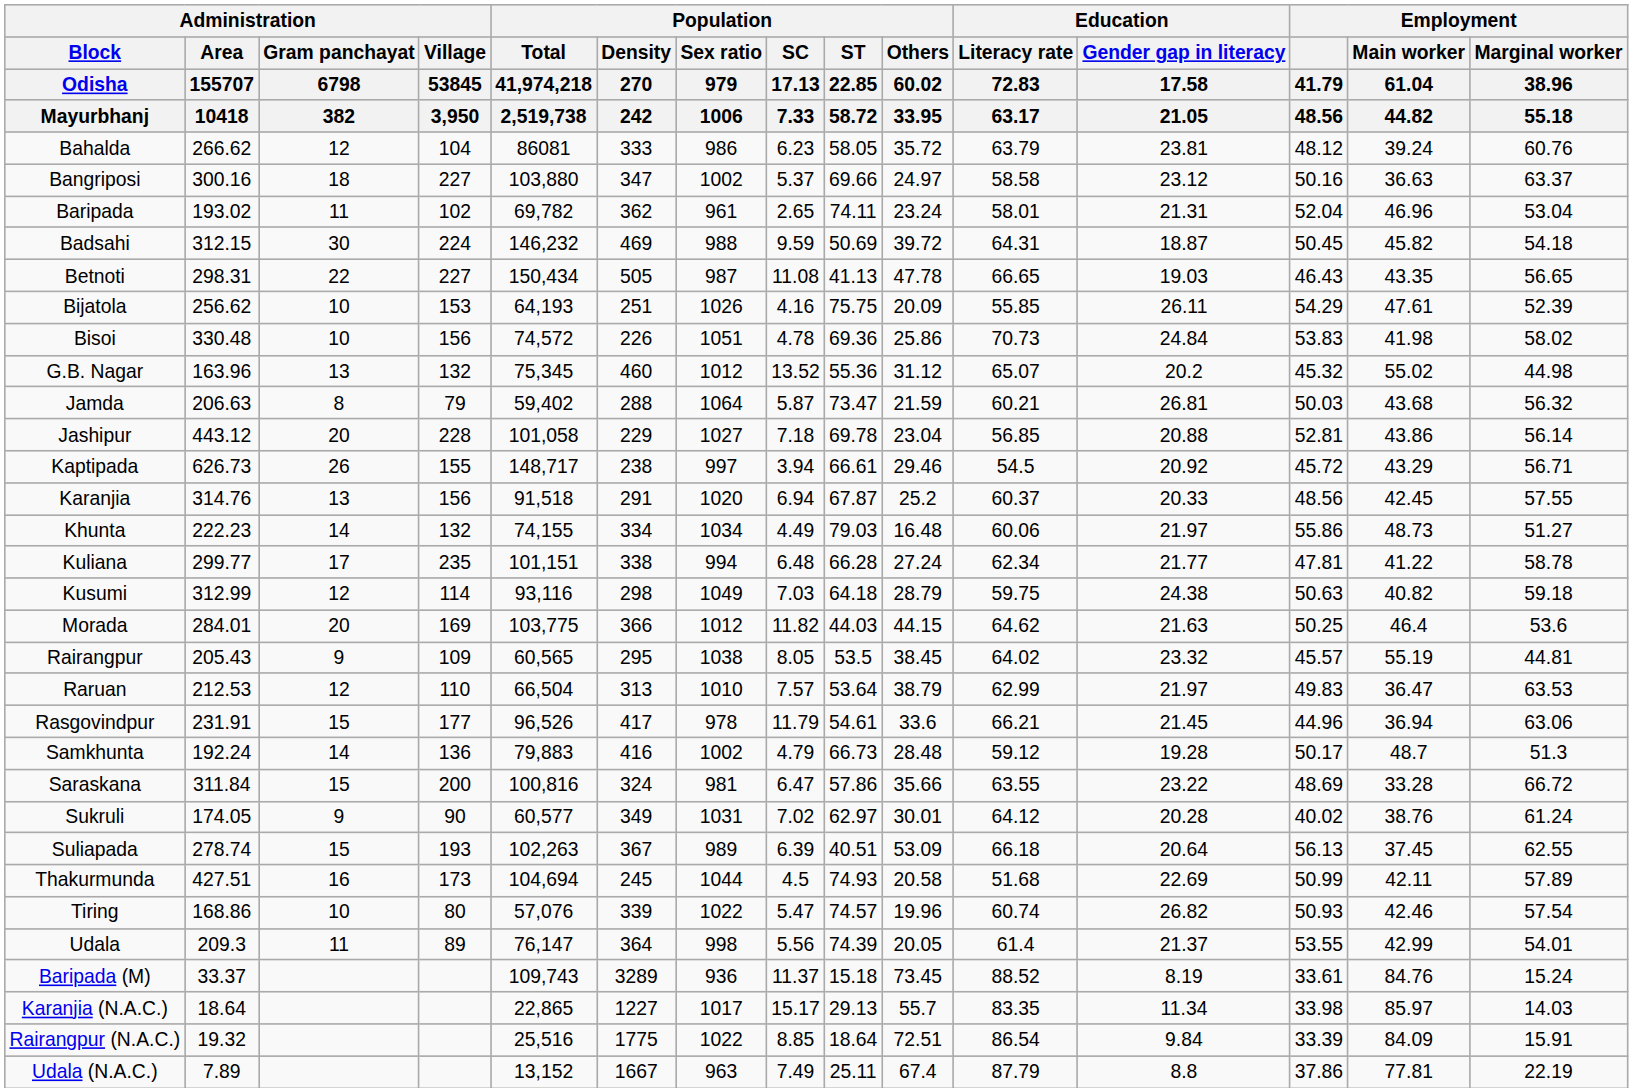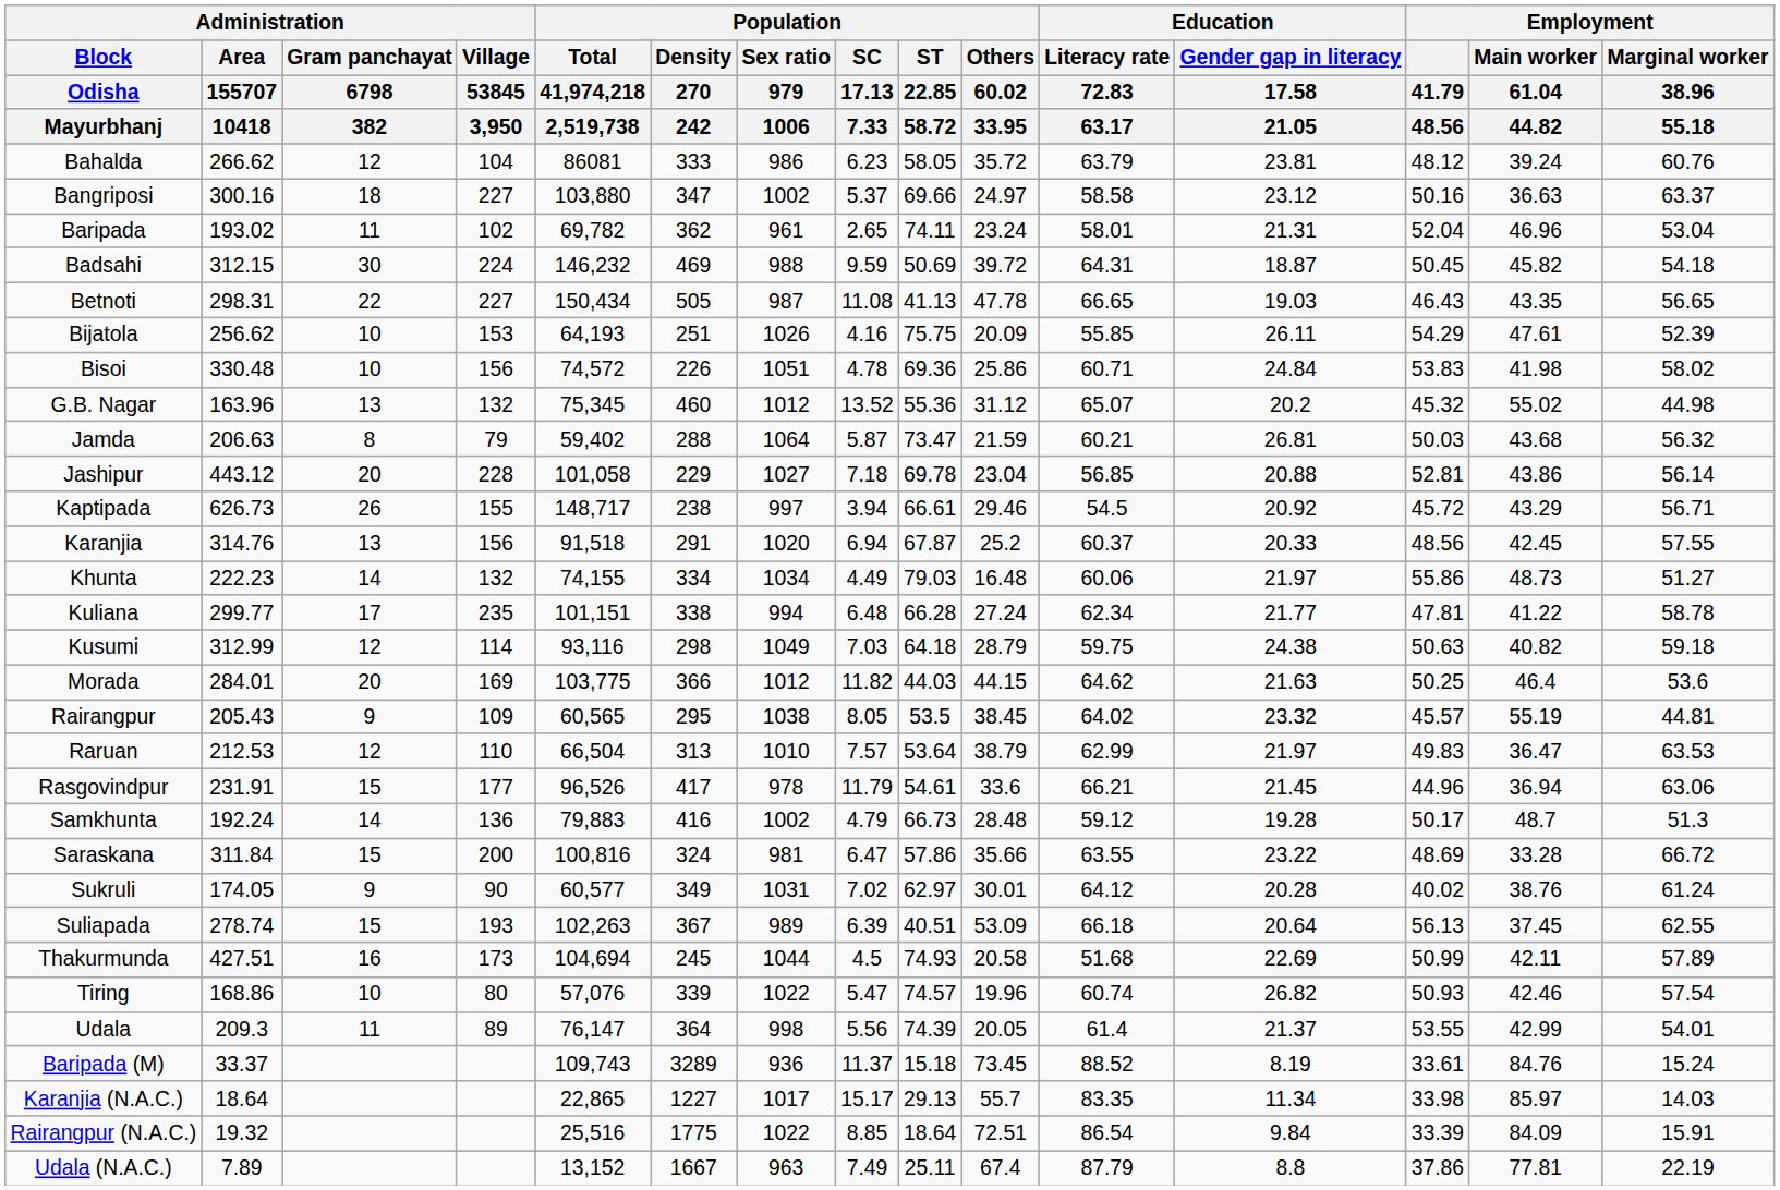 <table class="wikitable sortable static-row-numbers static-row-header-hash" style="text-align:center;font-size: 9pt">
 <tr>
 <th colspan="4">Administration</th>
 <th colspan="6">Population</th>
 <th colspan="2">Education</th>
 <th colspan="3">Employment</th>
 </tr>
 <tr>
 <th><a href='#'>Block</a></th>
 <th>Area </th>
 <th>Gram panchayat</th>
 <th>Village</th>
 <th>Total </th>
 <th>Density</th>
 <th>Sex ratio </th>
 <th>SC</th>
 <th>ST</th>
 <th>Others</th>
 <th>Literacy rate</th>
 <th><a href='#'>Gender gap in literacy</a></th>
 <th></th>
 <th>Main worker</th>
 <th>Marginal worker</th>
 </tr>
 <tr class="sorttop">
 <th><a href='#'>Odisha</a></th>
 <th>155707</th>
 <th>6798</th>
 <th>53845</th>
 <th>41,974,218</th>
 <th>270</th>
 <th>979</th>
 <th>17.13</th>
 <th>22.85</th>
 <th>60.02</th>
 <th>72.83</th>
 <th>17.58</th>
 <th>41.79</th>
 <th>61.04</th>
 <th>38.96</th>
 </tr>
 <tr class="sorttop">
 <th>Mayurbhanj</th>
 <th>10418</th>
 <th>382</th>
 <th>3,950</th>
 <th>2,519,738</th>
 <th>242</th>
 <th>1006</th>
 <th>7.33</th>
 <th>58.72</th>
 <th>33.95</th>
 <th>63.17</th>
 <th>21.05</th>
 <th>48.56</th>
 <th>44.82</th>
 <th>55.18</th>
 </tr>
 <tr>
 <td>Bahalda</td>
 <td>266.62</td>
 <td>12</td>
 <td>104</td>
 <td>86081</td>
 <td>333</td>
 <td>986</td>
 <td>6.23</td>
 <td>58.05</td>
 <td>35.72</td>
 <td>63.79</td>
 <td>23.81</td>
 <td>48.12</td>
 <td>39.24</td>
 <td>60.76</td>
 </tr>
 <tr>
 <td>Bangriposi</td>
 <td>300.16</td>
 <td>18</td>
 <td>227</td>
 <td>103,880</td>
 <td>347</td>
 <td>1002</td>
 <td>5.37</td>
 <td>69.66</td>
 <td>24.97</td>
 <td>58.58</td>
 <td>23.12</td>
 <td>50.16</td>
 <td>36.63</td>
 <td>63.37</td>
 </tr>
 <tr>
 <td>Baripada</td>
 <td>193.02</td>
 <td>11</td>
 <td>102</td>
 <td>69,782</td>
 <td>362</td>
 <td>961</td>
 <td>2.65</td>
 <td>74.11</td>
 <td>23.24</td>
 <td>58.01</td>
 <td>21.31</td>
 <td>52.04</td>
 <td>46.96</td>
 <td>53.04</td>
 </tr>
 <tr>
 <td>Badsahi</td>
 <td>312.15</td>
 <td>30</td>
 <td>224</td>
 <td>146,232</td>
 <td>469</td>
 <td>988</td>
 <td>9.59</td>
 <td>50.69</td>
 <td>39.72</td>
 <td>64.31</td>
 <td>18.87</td>
 <td>50.45</td>
 <td>45.82</td>
 <td>54.18</td>
 </tr>
 <tr>
 <td>Betnoti</td>
 <td>298.31</td>
 <td>22</td>
 <td>227</td>
 <td>150,434</td>
 <td>505</td>
 <td>987</td>
 <td>11.08</td>
 <td>41.13</td>
 <td>47.78</td>
 <td>66.65</td>
 <td>19.03</td>
 <td>46.43</td>
 <td>43.35</td>
 <td>56.65</td>
 </tr>
 <tr>
 <td>Bijatola</td>
 <td>256.62</td>
 <td>10</td>
 <td>153</td>
 <td>64,193</td>
 <td>251</td>
 <td>1026</td>
 <td>4.16</td>
 <td>75.75</td>
 <td>20.09</td>
 <td>55.85</td>
 <td>26.11</td>
 <td>54.29</td>
 <td>47.61</td>
 <td>52.39</td>
 </tr>
 <tr>
 <td>Bisoi</td>
 <td>330.48</td>
 <td>10</td>
 <td>156</td>
 <td>74,572</td>
 <td>226</td>
 <td>1051</td>
 <td>4.78</td>
 <td>69.36</td>
 <td>25.86</td>
-<td>70.73</td>
+<td>60.71</td>
 <td>24.84</td>
 <td>53.83</td>
 <td>41.98</td>
 <td>58.02</td>
 </tr>
 <tr>
 <td>G.B. Nagar</td>
 <td>163.96</td>
 <td>13</td>
 <td>132</td>
 <td>75,345</td>
 <td>460</td>
 <td>1012</td>
 <td>13.52</td>
 <td>55.36</td>
 <td>31.12</td>
 <td>65.07</td>
 <td>20.2</td>
 <td>45.32</td>
 <td>55.02</td>
 <td>44.98</td>
 </tr>
 <tr>
 <td>Jamda</td>
 <td>206.63</td>
 <td>8</td>
 <td>79</td>
 <td>59,402</td>
 <td>288</td>
 <td>1064</td>
 <td>5.87</td>
 <td>73.47</td>
 <td>21.59</td>
 <td>60.21</td>
 <td>26.81</td>
 <td>50.03</td>
 <td>43.68</td>
 <td>56.32</td>
 </tr>
 <tr>
 <td>Jashipur</td>
 <td>443.12</td>
 <td>20</td>
 <td>228</td>
 <td>101,058</td>
 <td>229</td>
 <td>1027</td>
 <td>7.18</td>
 <td>69.78</td>
 <td>23.04</td>
 <td>56.85</td>
 <td>20.88</td>
 <td>52.81</td>
 <td>43.86</td>
 <td>56.14</td>
 </tr>
 <tr>
 <td>Kaptipada</td>
 <td>626.73</td>
 <td>26</td>
 <td>155</td>
 <td>148,717</td>
 <td>238</td>
 <td>997</td>
 <td>3.94</td>
 <td>66.61</td>
 <td>29.46</td>
 <td>54.5</td>
 <td>20.92</td>
 <td>45.72</td>
 <td>43.29</td>
 <td>56.71</td>
 </tr>
 <tr>
 <td>Karanjia</td>
 <td>314.76</td>
 <td>13</td>
 <td>156</td>
 <td>91,518</td>
 <td>291</td>
 <td>1020</td>
 <td>6.94</td>
 <td>67.87</td>
 <td>25.2</td>
 <td>60.37</td>
 <td>20.33</td>
 <td>48.56</td>
 <td>42.45</td>
 <td>57.55</td>
 </tr>
 <tr>
 <td>Khunta</td>
 <td>222.23</td>
 <td>14</td>
 <td>132</td>
 <td>74,155</td>
 <td>334</td>
 <td>1034</td>
 <td>4.49</td>
 <td>79.03</td>
 <td>16.48</td>
 <td>60.06</td>
 <td>21.97</td>
 <td>55.86</td>
 <td>48.73</td>
 <td>51.27</td>
 </tr>
 <tr>
 <td>Kuliana</td>
 <td>299.77</td>
 <td>17</td>
 <td>235</td>
 <td>101,151</td>
 <td>338</td>
 <td>994</td>
 <td>6.48</td>
 <td>66.28</td>
 <td>27.24</td>
 <td>62.34</td>
 <td>21.77</td>
 <td>47.81</td>
 <td>41.22</td>
 <td>58.78</td>
 </tr>
 <tr>
 <td>Kusumi</td>
 <td>312.99</td>
 <td>12</td>
 <td>114</td>
 <td>93,116</td>
 <td>298</td>
 <td>1049</td>
 <td>7.03</td>
 <td>64.18</td>
 <td>28.79</td>
 <td>59.75</td>
 <td>24.38</td>
 <td>50.63</td>
 <td>40.82</td>
 <td>59.18</td>
 </tr>
 <tr>
 <td>Morada</td>
 <td>284.01</td>
 <td>20</td>
 <td>169</td>
 <td>103,775</td>
 <td>366</td>
 <td>1012</td>
 <td>11.82</td>
 <td>44.03</td>
 <td>44.15</td>
 <td>64.62</td>
 <td>21.63</td>
 <td>50.25</td>
 <td>46.4</td>
 <td>53.6</td>
 </tr>
 <tr>
 <td>Rairangpur</td>
 <td>205.43</td>
 <td>9</td>
 <td>109</td>
 <td>60,565</td>
 <td>295</td>
 <td>1038</td>
 <td>8.05</td>
 <td>53.5</td>
 <td>38.45</td>
 <td>64.02</td>
 <td>23.32</td>
 <td>45.57</td>
 <td>55.19</td>
 <td>44.81</td>
 </tr>
 <tr>
 <td>Raruan</td>
 <td>212.53</td>
 <td>12</td>
 <td>110</td>
 <td>66,504</td>
 <td>313</td>
 <td>1010</td>
 <td>7.57</td>
 <td>53.64</td>
 <td>38.79</td>
 <td>62.99</td>
 <td>21.97</td>
 <td>49.83</td>
 <td>36.47</td>
 <td>63.53</td>
 </tr>
 <tr>
 <td>Rasgovindpur</td>
 <td>231.91</td>
 <td>15</td>
 <td>177</td>
 <td>96,526</td>
 <td>417</td>
 <td>978</td>
 <td>11.79</td>
 <td>54.61</td>
 <td>33.6</td>
 <td>66.21</td>
 <td>21.45</td>
 <td>44.96</td>
 <td>36.94</td>
 <td>63.06</td>
 </tr>
 <tr>
 <td>Samkhunta</td>
 <td>192.24</td>
 <td>14</td>
 <td>136</td>
 <td>79,883</td>
 <td>416</td>
 <td>1002</td>
 <td>4.79</td>
 <td>66.73</td>
 <td>28.48</td>
 <td>59.12</td>
 <td>19.28</td>
 <td>50.17</td>
 <td>48.7</td>
 <td>51.3</td>
 </tr>
 <tr>
 <td>Saraskana</td>
 <td>311.84</td>
 <td>15</td>
 <td>200</td>
 <td>100,816</td>
 <td>324</td>
 <td>981</td>
 <td>6.47</td>
 <td>57.86</td>
 <td>35.66</td>
 <td>63.55</td>
 <td>23.22</td>
 <td>48.69</td>
 <td>33.28</td>
 <td>66.72</td>
 </tr>
 <tr>
 <td>Sukruli</td>
 <td>174.05</td>
 <td>9</td>
 <td>90</td>
 <td>60,577</td>
 <td>349</td>
 <td>1031</td>
 <td>7.02</td>
 <td>62.97</td>
 <td>30.01</td>
 <td>64.12</td>
 <td>20.28</td>
 <td>40.02</td>
 <td>38.76</td>
 <td>61.24</td>
 </tr>
 <tr>
 <td>Suliapada</td>
 <td>278.74</td>
 <td>15</td>
 <td>193</td>
 <td>102,263</td>
 <td>367</td>
 <td>989</td>
 <td>6.39</td>
 <td>40.51</td>
 <td>53.09</td>
 <td>66.18</td>
 <td>20.64</td>
 <td>56.13</td>
 <td>37.45</td>
 <td>62.55</td>
 </tr>
 <tr>
 <td>Thakurmunda</td>
 <td>427.51</td>
 <td>16</td>
 <td>173</td>
 <td>104,694</td>
 <td>245</td>
 <td>1044</td>
 <td>4.5</td>
 <td>74.93</td>
 <td>20.58</td>
 <td>51.68</td>
 <td>22.69</td>
 <td>50.99</td>
 <td>42.11</td>
 <td>57.89</td>
 </tr>
 <tr>
 <td>Tiring</td>
 <td>168.86</td>
 <td>10</td>
 <td>80</td>
 <td>57,076</td>
 <td>339</td>
 <td>1022</td>
 <td>5.47</td>
 <td>74.57</td>
 <td>19.96</td>
 <td>60.74</td>
 <td>26.82</td>
 <td>50.93</td>
 <td>42.46</td>
 <td>57.54</td>
 </tr>
 <tr>
 <td>Udala</td>
 <td>209.3</td>
 <td>11</td>
 <td>89</td>
 <td>76,147</td>
 <td>364</td>
 <td>998</td>
 <td>5.56</td>
 <td>74.39</td>
 <td>20.05</td>
 <td>61.4</td>
 <td>21.37</td>
 <td>53.55</td>
 <td>42.99</td>
 <td>54.01</td>
 </tr>
 <tr>
 <td><a href='#'>Baripada</a> (M)</td>
 <td>33.37</td>
 <td></td>
 <td></td>
 <td>109,743</td>
 <td>3289</td>
 <td>936</td>
 <td>11.37</td>
 <td>15.18</td>
 <td>73.45</td>
 <td>88.52</td>
 <td>8.19</td>
 <td>33.61</td>
 <td>84.76</td>
 <td>15.24</td>
 </tr>
 <tr>
 <td><a href='#'>Karanjia</a> (N.A.C.)</td>
 <td>18.64</td>
 <td></td>
 <td></td>
 <td>22,865</td>
 <td>1227</td>
 <td>1017</td>
 <td>15.17</td>
 <td>29.13</td>
 <td>55.7</td>
 <td>83.35</td>
 <td>11.34</td>
 <td>33.98</td>
 <td>85.97</td>
 <td>14.03</td>
 </tr>
 <tr>
 <td><a href='#'>Rairangpur</a> (N.A.C.)</td>
 <td>19.32</td>
 <td></td>
 <td></td>
 <td>25,516</td>
 <td>1775</td>
 <td>1022</td>
 <td>8.85</td>
 <td>18.64</td>
 <td>72.51</td>
 <td>86.54</td>
 <td>9.84</td>
 <td>33.39</td>
 <td>84.09</td>
 <td>15.91</td>
 </tr>
 <tr>
 <td><a href='#'>Udala</a> (N.A.C.)</td>
 <td>7.89</td>
 <td></td>
 <td></td>
 <td>13,152</td>
 <td>1667</td>
 <td>963</td>
 <td>7.49</td>
 <td>25.11</td>
 <td>67.4</td>
 <td>87.79</td>
 <td>8.8</td>
 <td>37.86</td>
 <td>77.81</td>
 <td>22.19</td>
 </tr>
 </table>
